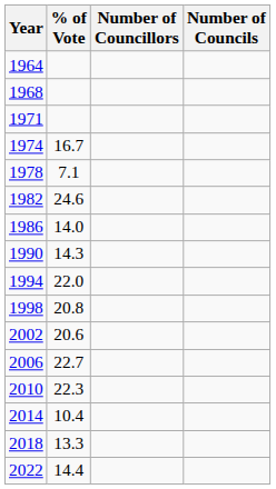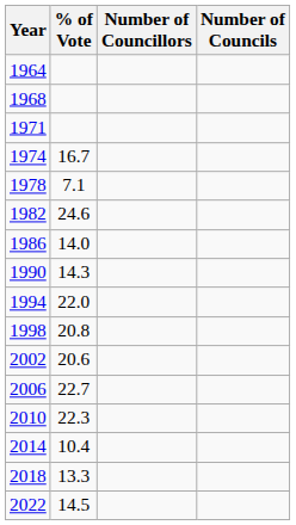 <table class="sortable wikitable">
 <tr>
 <th>Year</th>
 <th>% of<br>Vote</th>
 <th>Number of<br>Councillors</th>
 <th>Number of<br>Councils</th>
 </tr>
 <tr>
 <td align=center><a href='#'>1964</a></td>
 <td align=center></td>
 <td align=left></td>
 <td align=left></td>
 </tr>
 <tr>
 <td align=center><a href='#'>1968</a></td>
 <td align=center></td>
 <td align=left></td>
 <td align=left></td>
 </tr>
 <tr>
 <td align=center><a href='#'>1971</a></td>
 <td align=center></td>
 <td align=left></td>
 <td align=left></td>
 </tr>
 <tr>
 <td align=center><a href='#'>1974</a></td>
 <td align=center>16.7</td>
 <td align=left></td>
 <td align=left></td>
 </tr>
 <tr>
 <td align=center><a href='#'>1978</a></td>
 <td align=center>7.1</td>
 <td align=left></td>
 <td align=left></td>
 </tr>
 <tr>
 <td align=center><a href='#'>1982</a></td>
 <td align=center>24.6</td>
 <td align=left></td>
 <td align=left></td>
 </tr>
 <tr>
 <td align=center><a href='#'>1986</a></td>
 <td align=center>14.0</td>
 <td align=left></td>
 <td align=left></td>
 </tr>
 <tr>
 <td align=center><a href='#'>1990</a></td>
 <td align=center>14.3</td>
 <td align=left></td>
 <td align=left></td>
 </tr>
 <tr>
 <td align=center><a href='#'>1994</a></td>
 <td align=center>22.0</td>
 <td align=left></td>
 <td align=left></td>
 </tr>
 <tr>
 <td align=center><a href='#'>1998</a></td>
 <td align=center>20.8</td>
 <td align=left></td>
 <td align=left></td>
 </tr>
 <tr>
 <td align=center><a href='#'>2002</a></td>
 <td align=center>20.6</td>
 <td align=left></td>
 <td align=left></td>
 </tr>
 <tr>
 <td align=center><a href='#'>2006</a></td>
 <td align=center>22.7</td>
 <td align=left></td>
 <td align=left></td>
 </tr>
 <tr>
 <td align=center><a href='#'>2010</a></td>
 <td align=center>22.3</td>
 <td align=left></td>
 <td align=left></td>
 </tr>
 <tr>
 <td align=center><a href='#'>2014</a></td>
 <td align=center>10.4</td>
 <td align=left></td>
 <td align=left></td>
 </tr>
 <tr>
 <td align=center><a href='#'>2018</a></td>
 <td align=center>13.3</td>
 <td align=left></td>
 <td align=left></td>
 </tr>
 <tr>
 <td align=center><a href='#'>2022</a></td>
-<td align=center>14.4</td>
+<td align=center>14.5</td>
 <td align=left></td>
 <td align=left></td>
 </tr>
 </table>
